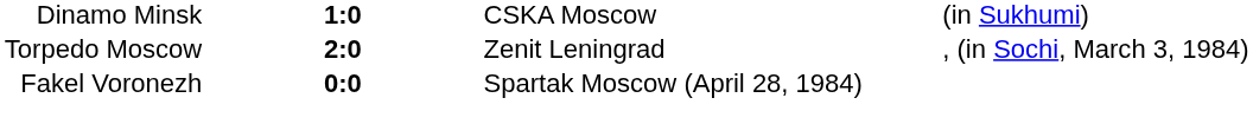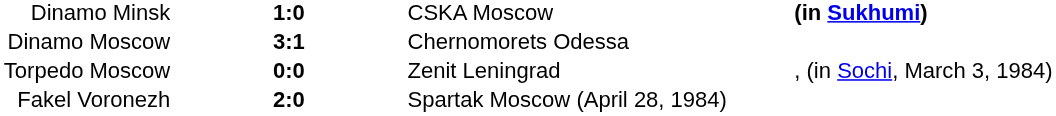 <table style="width:100%;" cellspacing="1">
 <tr>
 <th width=20%></th>
 <th width=12%></th>
 <th width=20%></th>
 <th></th>
 </tr>
 <tr style=font-size:90%>
 <td align=right>Dinamo Minsk</td>
 <td align=center><strong>1:0</strong></td>
 <td>CSKA Moscow</td>
-<td>(in <a href='#'>Sukhumi</a>)</td>
+<td><strong>(in <a href='#'>Sukhumi</a>)</strong></td>
+</tr>
+<tr style=font-size:90%>
+<td align=right>Dinamo Moscow</td>
+<td align=center><strong>3:1</strong></td>
+<td>Chernomorets Odessa</td>
+<td></td>
 </tr>
 <tr style=font-size:90%>
 <td align=right>Torpedo Moscow</td>
-<td align=center><strong>2:0</strong></td>
+<td align=center><strong>0:0</strong></td>
 <td>Zenit Leningrad</td>
 <td>,  (in <a href='#'>Sochi</a>, March 3, 1984)</td>
 </tr>
 <tr style=font-size:90%>
 <td align=right>Fakel Voronezh</td>
-<td align=center><strong>0:0</strong></td>
+<td align=center><strong>2:0</strong></td>
 <td>Spartak Moscow (April 28, 1984)</td>
 <td></td>
 </tr>
 </table>
